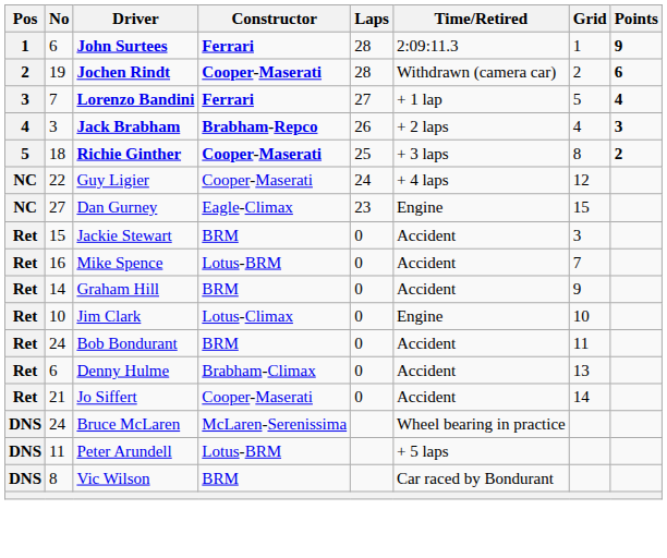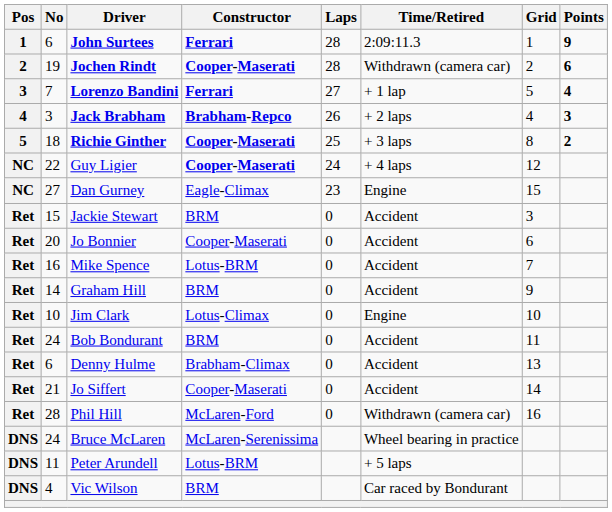 <table class="wikitable" style="font-size: 95%">
 <tr>
 <th>Pos</th>
 <th>No</th>
 <th>Driver</th>
 <th>Constructor</th>
 <th>Laps</th>
 <th>Time/Retired</th>
 <th>Grid</th>
 <th>Points</th>
 </tr>
 <tr>
 <th>1</th>
 <td>6</td>
 <td> <strong><a href='#'>John Surtees</a></strong></td>
 <td><strong><a href='#'>Ferrari</a></strong></td>
 <td>28</td>
 <td>2:09:11.3</td>
 <td>1</td>
 <td><strong>9</strong></td>
 </tr>
 <tr>
 <th>2</th>
 <td>19</td>
 <td> <strong><a href='#'>Jochen Rindt</a></strong></td>
 <td><strong><a href='#'>Cooper</a>-<a href='#'>Maserati</a></strong></td>
 <td>28</td>
 <td>Withdrawn (camera car)</td>
 <td>2</td>
 <td><strong>6</strong></td>
 </tr>
 <tr>
 <th>3</th>
 <td>7</td>
 <td> <strong><a href='#'>Lorenzo Bandini</a></strong></td>
 <td><strong><a href='#'>Ferrari</a></strong></td>
 <td>27</td>
 <td>+ 1 lap</td>
 <td>5</td>
 <td><strong>4</strong></td>
 </tr>
 <tr>
 <th>4</th>
 <td>3</td>
 <td> <strong><a href='#'>Jack Brabham</a></strong></td>
 <td><strong><a href='#'>Brabham</a>-<a href='#'>Repco</a></strong></td>
 <td>26</td>
 <td>+ 2 laps</td>
 <td>4</td>
 <td><strong>3</strong></td>
 </tr>
 <tr>
 <th>5</th>
 <td>18</td>
 <td> <strong><a href='#'>Richie Ginther</a></strong></td>
 <td><strong><a href='#'>Cooper</a>-<a href='#'>Maserati</a></strong></td>
 <td>25</td>
 <td>+ 3 laps</td>
 <td>8</td>
 <td><strong>2</strong></td>
 </tr>
 <tr>
 <th>NC</th>
 <td>22</td>
 <td> <a href='#'>Guy Ligier</a></td>
-<td><a href='#'>Cooper</a>-<a href='#'>Maserati</a></td>
+<td><strong><a href='#'>Cooper</a>-<a href='#'>Maserati</a></strong></td>
 <td>24</td>
 <td>+ 4 laps</td>
 <td>12</td>
 <td></td>
 </tr>
 <tr>
 <th>NC</th>
 <td>27</td>
 <td> <a href='#'>Dan Gurney</a></td>
 <td><a href='#'>Eagle</a>-<a href='#'>Climax</a></td>
 <td>23</td>
 <td>Engine</td>
 <td>15</td>
 <td></td>
 </tr>
 <tr>
 <th>Ret</th>
 <td>15</td>
 <td> <a href='#'>Jackie Stewart</a></td>
 <td><a href='#'>BRM</a></td>
 <td>0</td>
 <td>Accident</td>
 <td>3</td>
+<td></td>
+</tr>
+<tr>
+<th>Ret</th>
+<td>20</td>
+<td> <a href='#'>Jo Bonnier</a></td>
+<td><a href='#'>Cooper</a>-<a href='#'>Maserati</a></td>
+<td>0</td>
+<td>Accident</td>
+<td>6</td>
 <td></td>
 </tr>
 <tr>
 <th>Ret</th>
 <td>16</td>
 <td> <a href='#'>Mike Spence</a></td>
 <td><a href='#'>Lotus</a>-<a href='#'>BRM</a></td>
 <td>0</td>
 <td>Accident</td>
 <td>7</td>
 <td></td>
 </tr>
 <tr>
 <th>Ret</th>
 <td>14</td>
 <td> <a href='#'>Graham Hill</a></td>
 <td><a href='#'>BRM</a></td>
 <td>0</td>
 <td>Accident</td>
 <td>9</td>
 <td></td>
 </tr>
 <tr>
 <th>Ret</th>
 <td>10</td>
 <td> <a href='#'>Jim Clark</a></td>
 <td><a href='#'>Lotus</a>-<a href='#'>Climax</a></td>
 <td>0</td>
 <td>Engine</td>
 <td>10</td>
 <td></td>
 </tr>
 <tr>
 <th>Ret</th>
 <td>24</td>
 <td> <a href='#'>Bob Bondurant</a></td>
 <td><a href='#'>BRM</a></td>
 <td>0</td>
 <td>Accident</td>
 <td>11</td>
 <td></td>
 </tr>
 <tr>
 <th>Ret</th>
 <td>6</td>
 <td> <a href='#'>Denny Hulme</a></td>
 <td><a href='#'>Brabham</a>-<a href='#'>Climax</a></td>
 <td>0</td>
 <td>Accident</td>
 <td>13</td>
 <td></td>
 </tr>
 <tr>
 <th>Ret</th>
 <td>21</td>
 <td> <a href='#'>Jo Siffert</a></td>
 <td><a href='#'>Cooper</a>-<a href='#'>Maserati</a></td>
 <td>0</td>
 <td>Accident</td>
 <td>14</td>
 <td></td>
 </tr>
 <tr>
+<th>Ret</th>
+<td>28</td>
+<td> <a href='#'>Phil Hill</a></td>
+<td><a href='#'>McLaren</a>-<a href='#'>Ford</a></td>
+<td>0</td>
+<td>Withdrawn (camera car)</td>
+<td>16</td>
+<td></td>
+</tr>
+<tr>
 <th>DNS</th>
 <td>24</td>
 <td> <a href='#'>Bruce McLaren</a></td>
 <td><a href='#'>McLaren</a>-<a href='#'>Serenissima</a></td>
 <td></td>
 <td>Wheel bearing in practice</td>
 <td></td>
 <td></td>
 </tr>
 <tr>
 <th>DNS</th>
 <td>11</td>
 <td> <a href='#'>Peter Arundell</a></td>
 <td><a href='#'>Lotus</a>-<a href='#'>BRM</a></td>
 <td></td>
 <td>+ 5 laps</td>
 <td></td>
 <td></td>
 </tr>
 <tr>
 <th>DNS</th>
-<td>8</td>
+<td>4</td>
 <td> <a href='#'>Vic Wilson</a></td>
 <td><a href='#'>BRM</a></td>
 <td></td>
 <td>Car raced by Bondurant</td>
 <td></td>
 <td></td>
 </tr>
 <tr>
 <th colspan="8"></th>
 </tr>
 </table>
